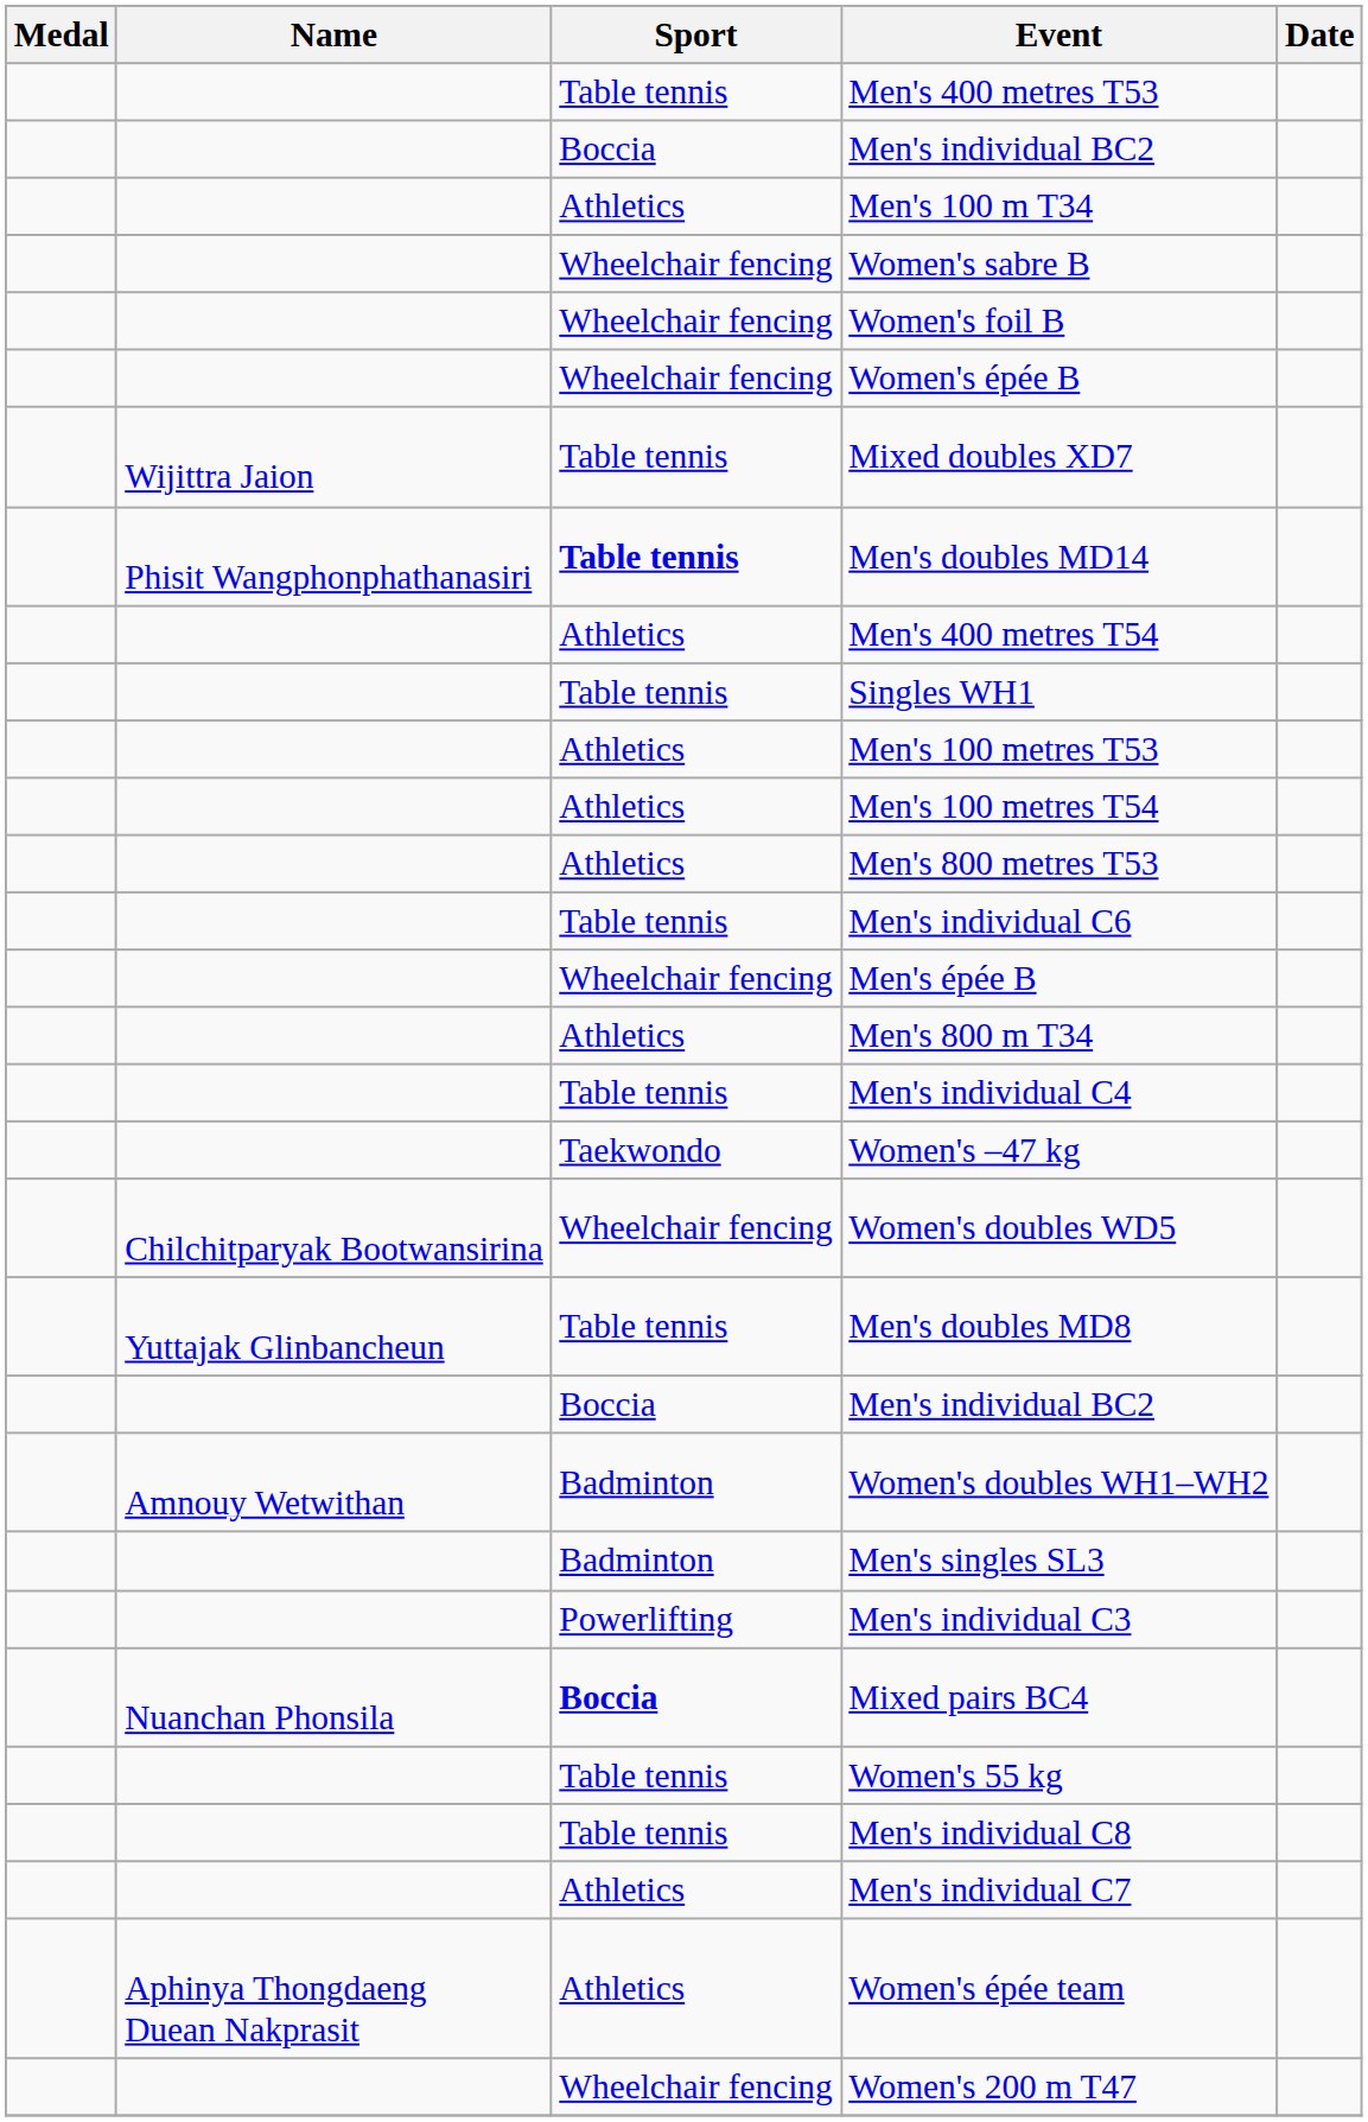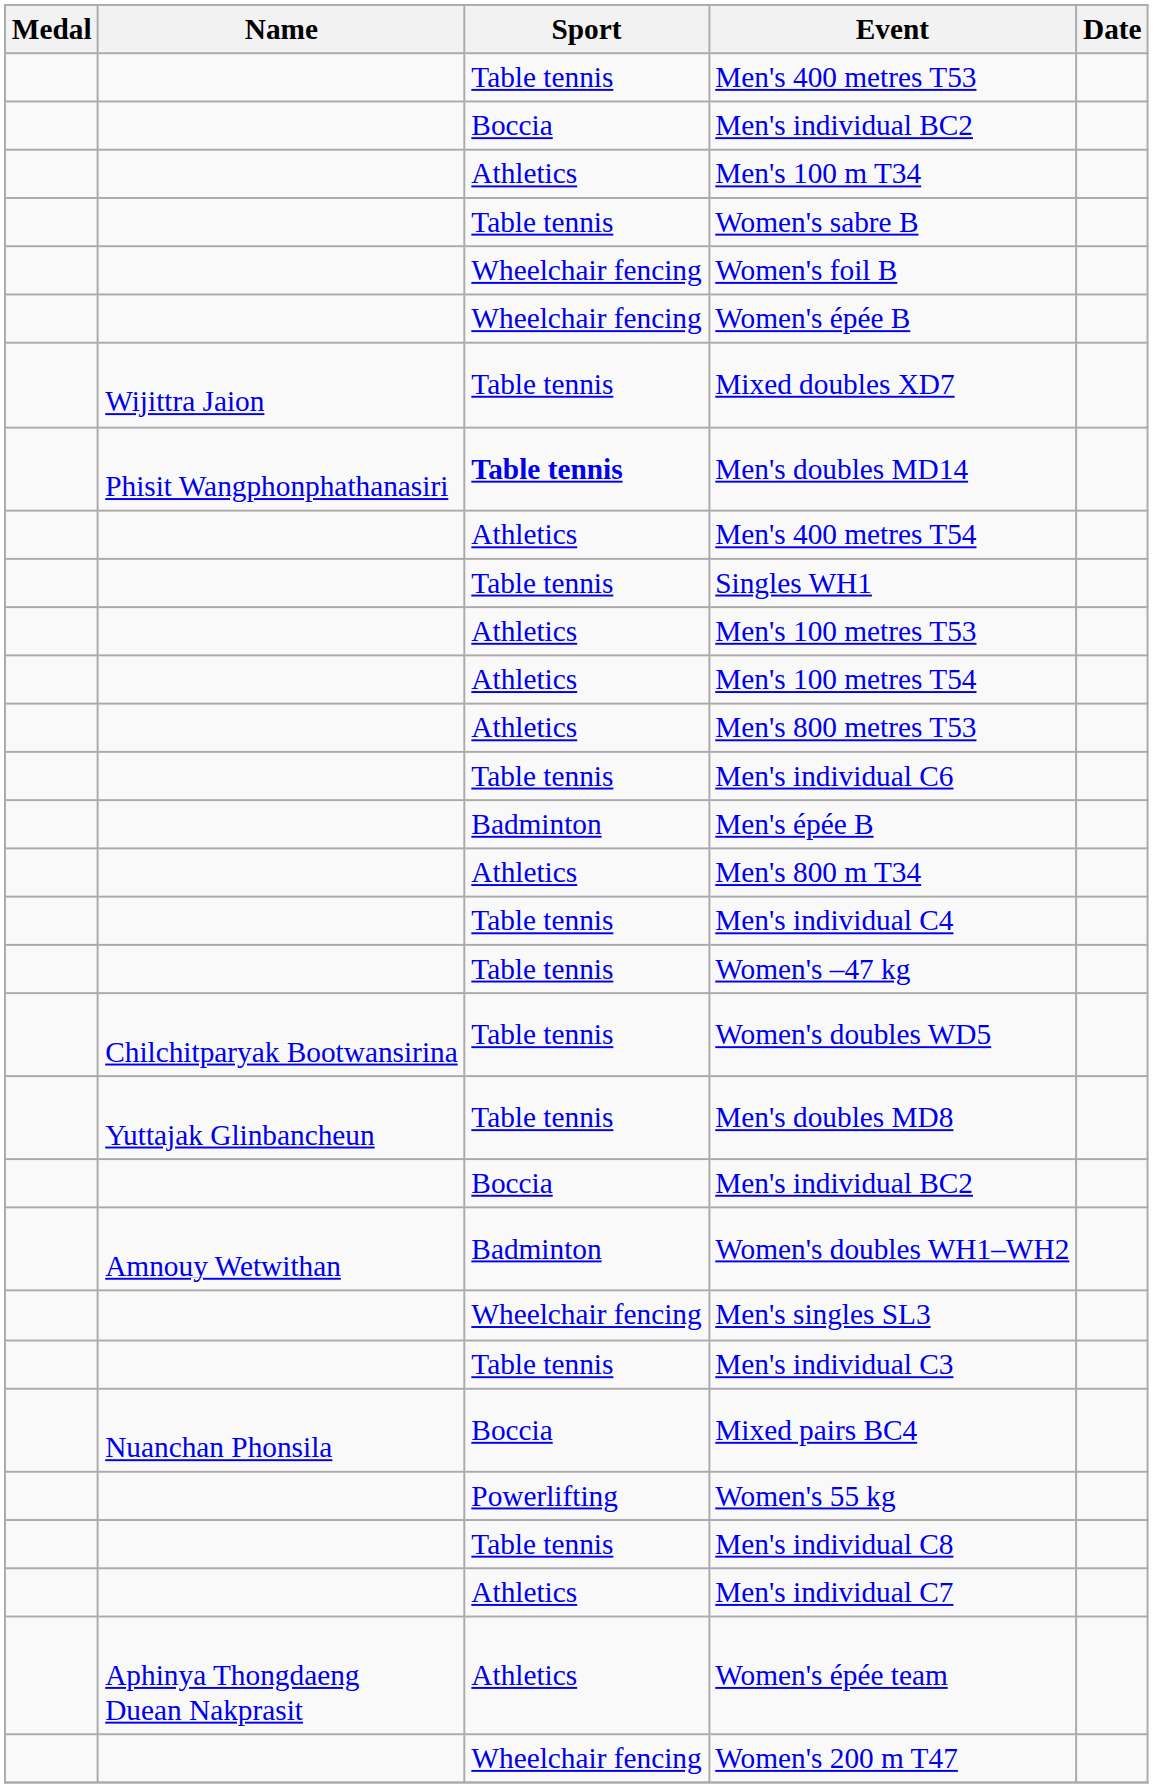 <table class="wikitable sortable" style=font-size:95%>
 <tr>
 <th>Medal</th>
 <th>Name</th>
 <th>Sport</th>
 <th>Event</th>
 <th>Date</th>
 </tr>
 <tr>
 <td></td>
 <td></td>
 <td><a href='#'>Table tennis</a></td>
 <td><a href='#'>Men's 400 metres T53</a></td>
 <td></td>
 </tr>
 <tr>
 <td></td>
 <td></td>
 <td><a href='#'>Boccia</a></td>
 <td><a href='#'>Men's individual BC2</a></td>
 <td></td>
 </tr>
 <tr>
 <td></td>
 <td></td>
 <td><a href='#'>Athletics</a></td>
 <td><a href='#'>Men's 100 m T34</a></td>
 <td></td>
 </tr>
 <tr>
 <td></td>
 <td></td>
-<td><a href='#'>Wheelchair fencing</a></td>
+<td><a href='#'>Table tennis</a></td>
 <td><a href='#'>Women's sabre B</a></td>
 <td></td>
 </tr>
 <tr>
 <td></td>
 <td></td>
 <td><a href='#'>Wheelchair fencing</a></td>
 <td><a href='#'>Women's foil B</a></td>
 <td></td>
 </tr>
 <tr>
 <td></td>
 <td></td>
 <td><a href='#'>Wheelchair fencing</a></td>
 <td><a href='#'>Women's épée B</a></td>
 <td></td>
 </tr>
 <tr>
 <td></td>
 <td><br><a href='#'>Wijittra Jaion</a></td>
 <td><a href='#'>Table tennis</a></td>
 <td><a href='#'>Mixed doubles XD7</a></td>
 <td></td>
 </tr>
 <tr>
 <td></td>
 <td><br><a href='#'>Phisit Wangphonphathanasiri</a></td>
 <td><strong><a href='#'>Table tennis</a></strong></td>
 <td><a href='#'>Men's doubles MD14</a></td>
 <td></td>
 </tr>
 <tr>
 <td></td>
 <td></td>
 <td><a href='#'>Athletics</a></td>
 <td><a href='#'>Men's 400 metres T54</a></td>
 <td></td>
 </tr>
 <tr>
 <td></td>
 <td></td>
 <td><a href='#'>Table tennis</a></td>
 <td><a href='#'>Singles WH1</a></td>
 <td></td>
 </tr>
 <tr>
 <td></td>
 <td></td>
 <td><a href='#'>Athletics</a></td>
 <td><a href='#'>Men's 100 metres T53</a></td>
 <td></td>
 </tr>
 <tr>
 <td></td>
 <td></td>
 <td><a href='#'>Athletics</a></td>
 <td><a href='#'>Men's 100 metres T54</a></td>
 <td></td>
 </tr>
 <tr>
 <td></td>
 <td></td>
 <td><a href='#'>Athletics</a></td>
 <td><a href='#'>Men's 800 metres T53</a></td>
 <td></td>
 </tr>
 <tr>
 <td></td>
 <td></td>
 <td><a href='#'>Table tennis</a></td>
 <td><a href='#'>Men's individual C6</a></td>
 <td></td>
 </tr>
 <tr>
 <td></td>
 <td></td>
-<td><a href='#'>Wheelchair fencing</a></td>
+<td><a href='#'>Badminton</a></td>
 <td><a href='#'>Men's épée B</a></td>
 <td></td>
 </tr>
 <tr>
 <td></td>
 <td></td>
 <td><a href='#'>Athletics</a></td>
 <td><a href='#'>Men's 800 m T34</a></td>
 <td></td>
 </tr>
 <tr>
 <td></td>
 <td></td>
 <td><a href='#'>Table tennis</a></td>
 <td><a href='#'>Men's individual C4</a></td>
 <td></td>
 </tr>
 <tr>
 <td></td>
 <td></td>
-<td><a href='#'>Taekwondo</a></td>
+<td><a href='#'>Table tennis</a></td>
 <td><a href='#'>Women's –47 kg</a></td>
 <td></td>
 </tr>
 <tr>
 <td></td>
 <td><br><a href='#'>Chilchitparyak Bootwansirina</a></td>
-<td><a href='#'>Wheelchair fencing</a></td>
+<td><a href='#'>Table tennis</a></td>
 <td><a href='#'>Women's doubles WD5</a></td>
 <td></td>
 </tr>
 <tr>
 <td></td>
 <td><br><a href='#'>Yuttajak Glinbancheun</a></td>
 <td><a href='#'>Table tennis</a></td>
 <td><a href='#'>Men's doubles MD8</a></td>
 <td></td>
 </tr>
 <tr>
 <td></td>
 <td></td>
 <td><a href='#'>Boccia</a></td>
 <td><a href='#'>Men's individual BC2</a></td>
 <td></td>
 </tr>
 <tr>
 <td></td>
 <td><br><a href='#'>Amnouy Wetwithan</a></td>
 <td><a href='#'>Badminton</a></td>
 <td><a href='#'>Women's doubles WH1–WH2</a></td>
 <td></td>
 </tr>
 <tr>
 <td></td>
 <td></td>
-<td><a href='#'>Badminton</a></td>
+<td><a href='#'>Wheelchair fencing</a></td>
 <td><a href='#'>Men's singles SL3</a></td>
 <td></td>
 </tr>
 <tr>
 <td></td>
 <td></td>
-<td><a href='#'>Powerlifting</a></td>
+<td><a href='#'>Table tennis</a></td>
 <td><a href='#'>Men's individual C3</a></td>
 <td></td>
 </tr>
 <tr>
 <td></td>
 <td><br><a href='#'>Nuanchan Phonsila</a></td>
-<td><strong><a href='#'>Boccia</a></strong></td>
+<td><a href='#'>Boccia</a></td>
 <td><a href='#'>Mixed pairs BC4</a></td>
 <td></td>
 </tr>
 <tr>
 <td></td>
 <td></td>
-<td><a href='#'>Table tennis</a></td>
+<td><a href='#'>Powerlifting</a></td>
 <td><a href='#'>Women's 55 kg</a></td>
 <td></td>
 </tr>
 <tr>
 <td></td>
 <td></td>
 <td><a href='#'>Table tennis</a></td>
 <td><a href='#'>Men's individual C8</a></td>
 <td></td>
 </tr>
 <tr>
 <td></td>
 <td></td>
 <td><a href='#'>Athletics</a></td>
 <td><a href='#'>Men's individual C7</a></td>
 <td></td>
 </tr>
 <tr>
 <td></td>
 <td><br><a href='#'>Aphinya Thongdaeng</a><br><a href='#'>Duean Nakprasit</a></td>
 <td><a href='#'>Athletics</a></td>
 <td><a href='#'>Women's épée team</a></td>
 <td></td>
 </tr>
 <tr>
 <td></td>
 <td></td>
 <td><a href='#'>Wheelchair fencing</a></td>
 <td><a href='#'>Women's 200 m T47</a></td>
 <td></td>
 </tr>
 <tr>
 </tr>
 </table>
